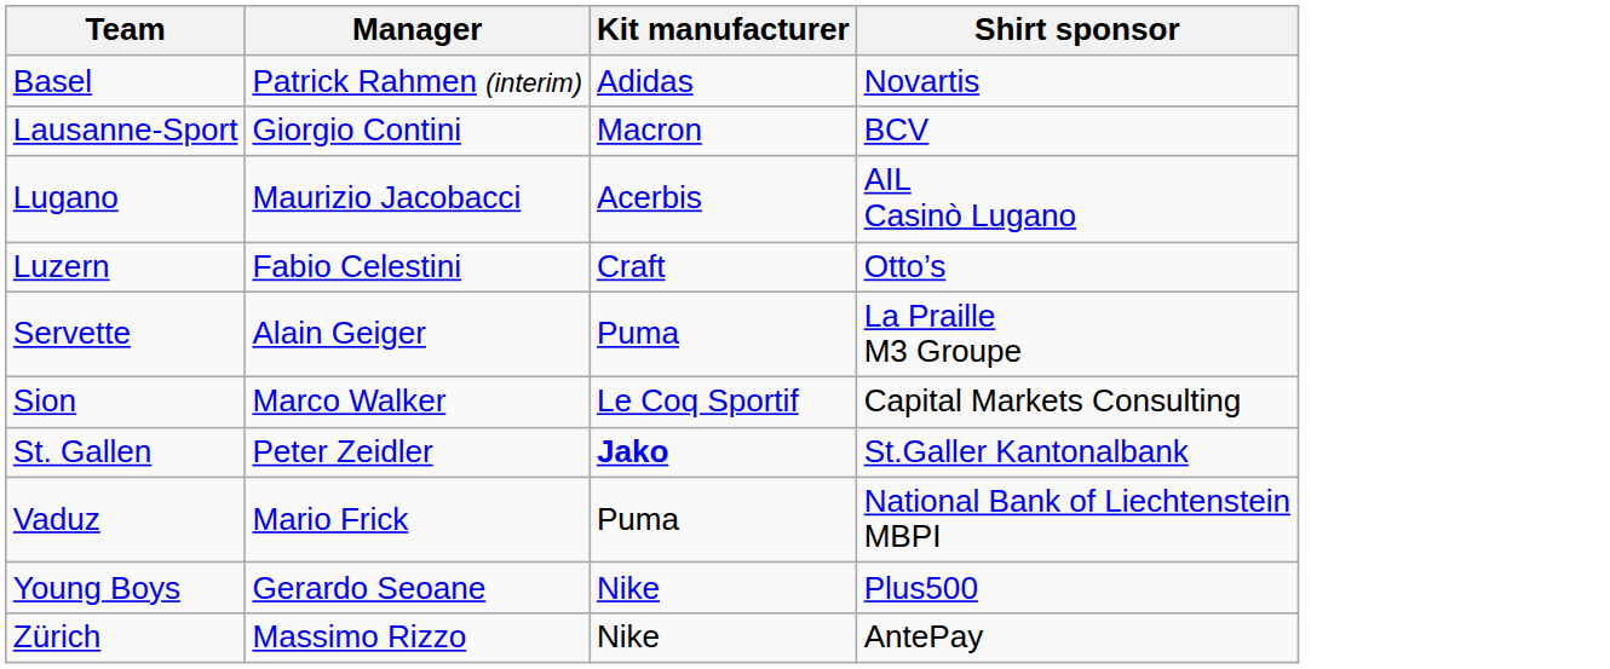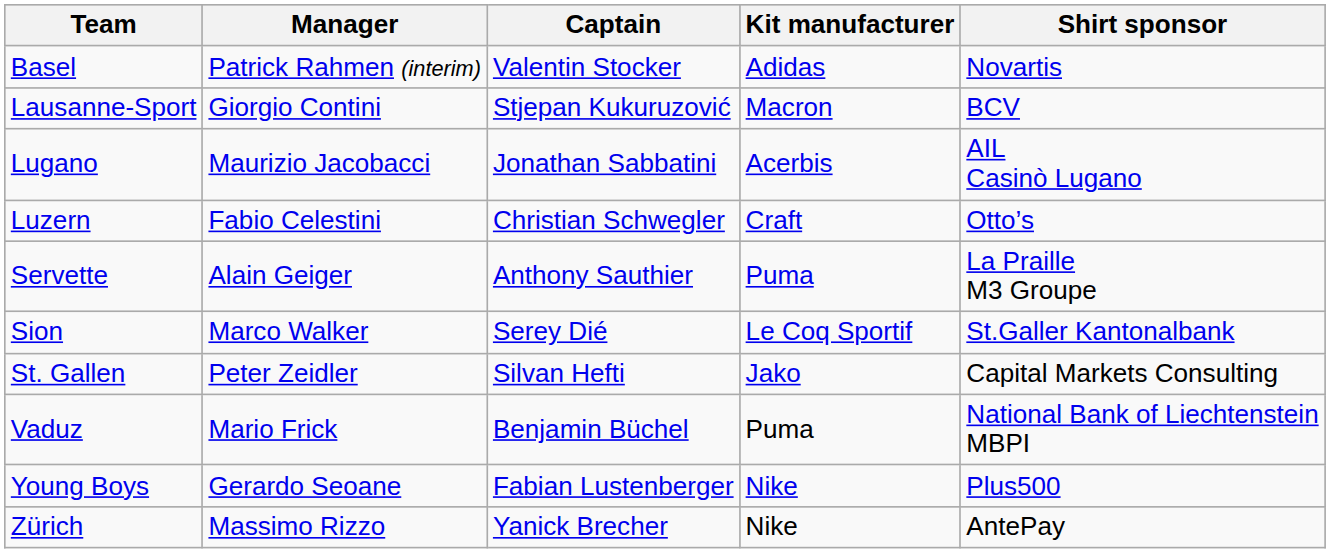 <table class="wikitable sortable" style="text-align: left; font-size:100%">
 <tr>
 <th>Team</th>
 <th>Manager</th>
+<th>Captain</th>
 <th>Kit manufacturer</th>
 <th>Shirt sponsor</th>
 </tr>
 <tr>
 <td><a href='#'>Basel</a></td>
 <td> <a href='#'>Patrick Rahmen</a> <small><em>(interim)</em></small></td>
+<td> <a href='#'>Valentin Stocker</a></td>
 <td><a href='#'>Adidas</a></td>
 <td><a href='#'>Novartis</a></td>
 </tr>
 <tr>
 <td><a href='#'>Lausanne-Sport</a></td>
 <td> <a href='#'>Giorgio Contini</a></td>
+<td> <a href='#'>Stjepan Kukuruzović</a></td>
 <td><a href='#'>Macron</a></td>
 <td><a href='#'>BCV</a></td>
 </tr>
 <tr>
 <td><a href='#'>Lugano</a></td>
 <td> <a href='#'>Maurizio Jacobacci</a></td>
+<td> <a href='#'>Jonathan Sabbatini</a></td>
 <td><a href='#'>Acerbis</a></td>
 <td><a href='#'>AIL</a><br> <a href='#'>Casinò Lugano</a></td>
 </tr>
 <tr>
 <td><a href='#'>Luzern</a></td>
 <td> <a href='#'>Fabio Celestini</a></td>
+<td> <a href='#'>Christian Schwegler</a></td>
 <td><a href='#'>Craft</a></td>
 <td><a href='#'>Otto’s</a></td>
 </tr>
 <tr>
 <td><a href='#'>Servette</a></td>
 <td> <a href='#'>Alain Geiger</a></td>
+<td> <a href='#'>Anthony Sauthier</a></td>
 <td><a href='#'>Puma</a></td>
 <td><a href='#'>La Praille</a> <br>M3 Groupe</td>
 </tr>
 <tr>
 <td><a href='#'>Sion</a></td>
 <td> <a href='#'>Marco Walker</a></td>
+<td> <a href='#'>Serey Dié</a></td>
 <td><a href='#'>Le Coq Sportif</a></td>
-<td>Capital Markets Consulting</td>
+<td><a href='#'>St.Galler Kantonalbank</a></td>
 </tr>
 <tr>
 <td><a href='#'>St. Gallen</a></td>
 <td> <a href='#'>Peter Zeidler</a></td>
-<td><strong><a href='#'>Jako</a></strong></td>
-<td><a href='#'>St.Galler Kantonalbank</a></td>
+<td> <a href='#'>Silvan Hefti</a></td>
+<td><a href='#'>Jako</a></td>
+<td>Capital Markets Consulting</td>
 </tr>
 <tr>
 <td><a href='#'>Vaduz</a></td>
 <td> <a href='#'>Mario Frick</a></td>
+<td> <a href='#'>Benjamin Büchel</a></td>
 <td>Puma</td>
 <td><a href='#'>National Bank of Liechtenstein</a> <br>MBPI</td>
 </tr>
 <tr>
 <td><a href='#'>Young Boys</a></td>
 <td> <a href='#'>Gerardo Seoane</a></td>
+<td> <a href='#'>Fabian Lustenberger</a></td>
 <td><a href='#'>Nike</a></td>
 <td><a href='#'>Plus500</a></td>
 </tr>
 <tr>
 <td><a href='#'>Zürich</a></td>
 <td> <a href='#'>Massimo Rizzo</a></td>
+<td> <a href='#'>Yanick Brecher</a></td>
 <td>Nike</td>
 <td>AntePay</td>
 </tr>
 </table>
